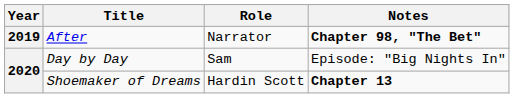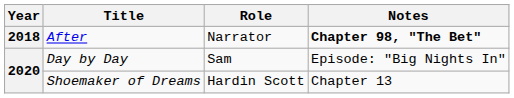 <table class="wikitable plainrowheaders">
 <tr>
 <th scope="col">Year</th>
 <th scope="col">Title</th>
 <th scope="col">Role</th>
 <th scope="col">Notes</th>
 </tr>
 <tr>
-<th scope="row">2019</th>
+<th scope="row">2018</th>
 <td><em><a href='#'>After</a></em></td>
 <td>Narrator</td>
 <td><strong>Chapter 98, "The Bet"</strong></td>
 </tr>
 <tr>
 <th scope="row" rowspan="2">2020</th>
 <td><em>Day by Day</em></td>
 <td>Sam</td>
 <td>Episode: "Big Nights In"</td>
 </tr>
 <tr>
 <td><em>Shoemaker of Dreams</em></td>
 <td>Hardin Scott</td>
-<td><strong>Chapter 13</strong></td>
+<td>Chapter 13</td>
 </tr>
 </table>
